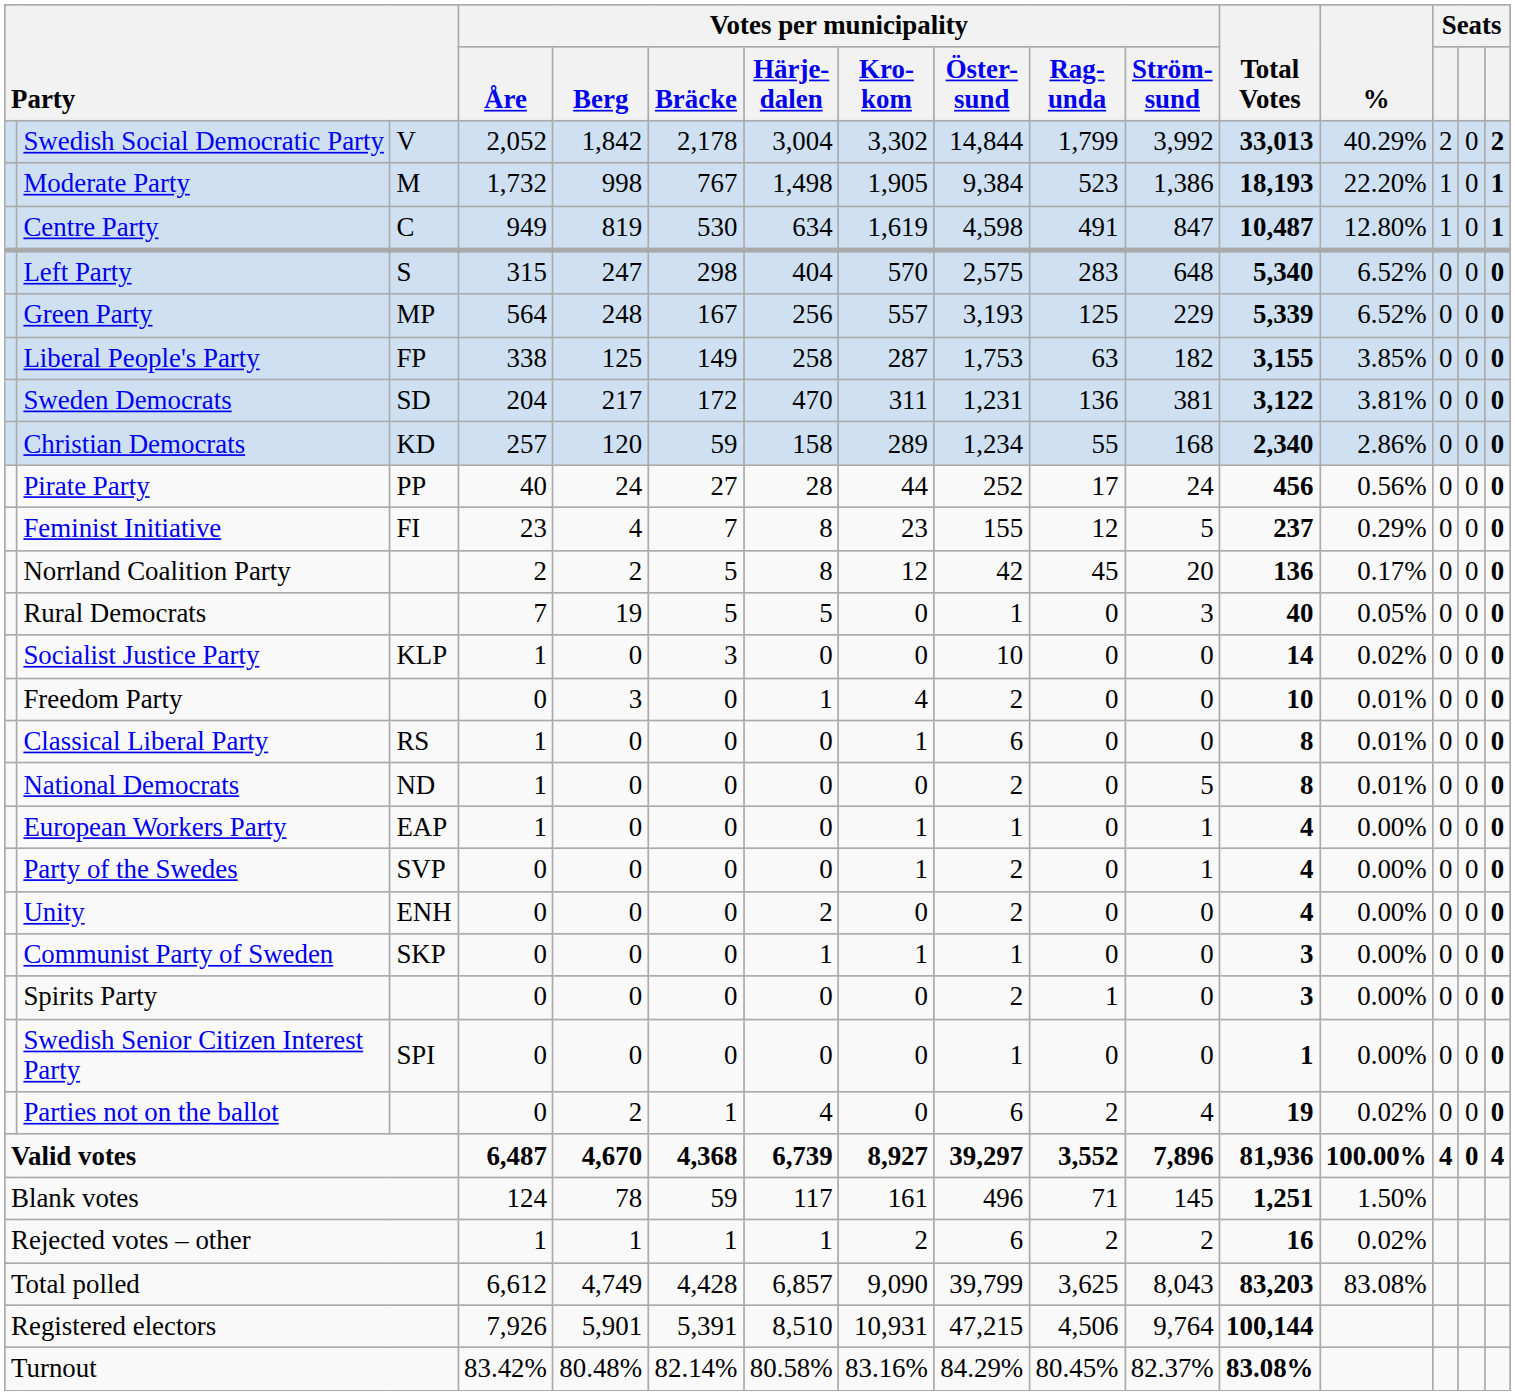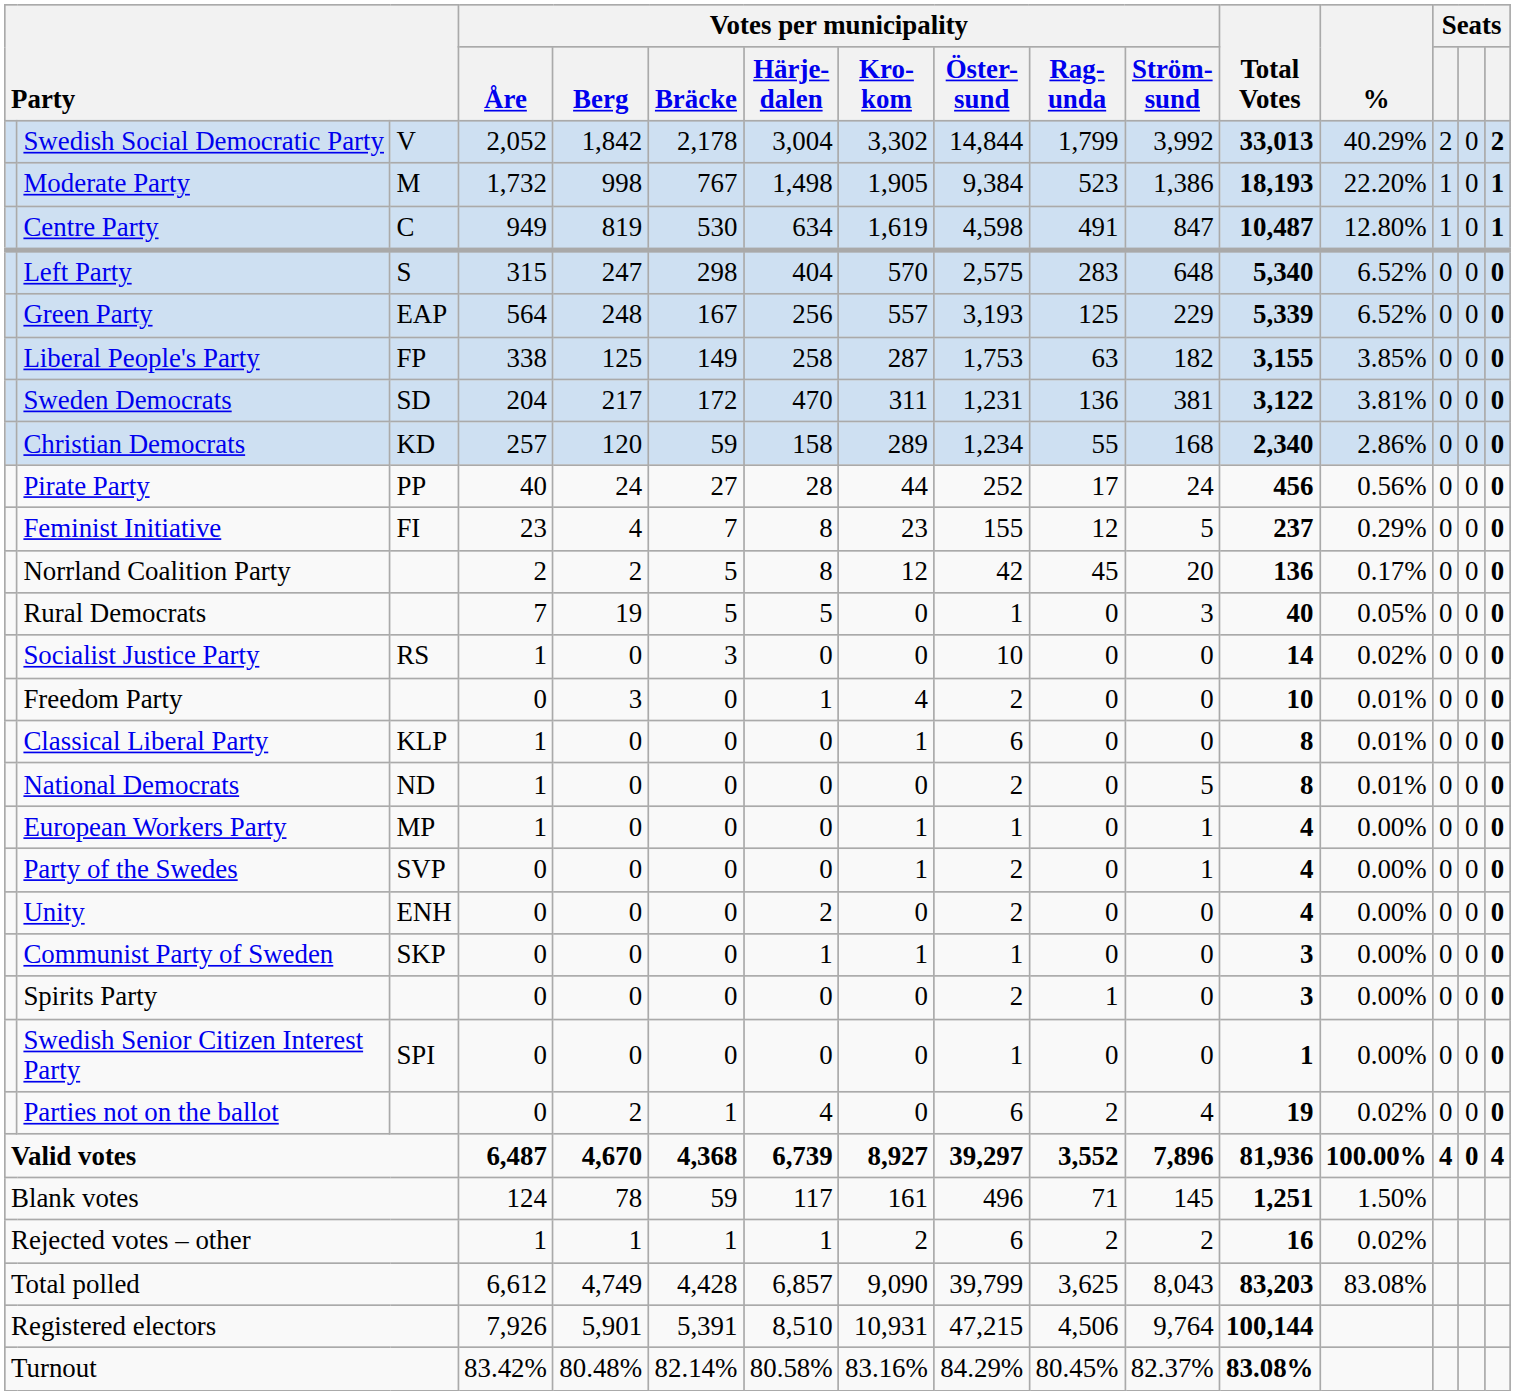 <table class="wikitable" border="1" style="text-align:right;">
 <tr>
 <th style="text-align:left;" valign=bottom rowspan=2 colspan=3>Party</th>
 <th colspan=8>Votes per municipality</th>
 <th align=center valign=bottom rowspan=2 width="50">Total Votes</th>
 <th align=center valign=bottom rowspan=2 width="50">%</th>
 <th colspan=3>Seats</th>
 </tr>
 <tr>
 <th align=center valign=bottom width="50"><a href='#'>Åre</a></th>
 <th align=center valign=bottom width="50"><a href='#'>Berg</a></th>
 <th align=center valign=bottom width="50"><a href='#'>Bräcke</a></th>
 <th align=center valign=bottom width="50"><a href='#'>Härje- dalen</a></th>
 <th align=center valign=bottom width="50"><a href='#'>Kro- kom</a></th>
 <th align=center valign=bottom width="50"><a href='#'>Öster- sund</a></th>
 <th align=center valign=bottom width="50"><a href='#'>Rag- unda</a></th>
 <th align=center valign=bottom width="50"><a href='#'>Ström- sund</a></th>
 <th align=center valign=bottom width="20"><small></small></th>
 <th align=center valign=bottom width="20"><small><a href='#'></a></small></th>
 <th align=center valign=bottom width="20"><small></small></th>
 </tr>
 <tr style="background:#CEE0F2;">
 <td></td>
 <td align=left style="white-space: nowrap;"><a href='#'>Swedish Social Democratic Party</a></td>
 <td align=left>V</td>
 <td>2,052</td>
 <td>1,842</td>
 <td>2,178</td>
 <td>3,004</td>
 <td>3,302</td>
 <td>14,844</td>
 <td>1,799</td>
 <td>3,992</td>
 <td><strong>33,013</strong></td>
 <td>40.29%</td>
 <td>2</td>
 <td>0</td>
 <td><strong>2</strong></td>
 </tr>
 <tr style="background:#CEE0F2;">
 <td></td>
 <td align=left><a href='#'>Moderate Party</a></td>
 <td align=left>M</td>
 <td>1,732</td>
 <td>998</td>
 <td>767</td>
 <td>1,498</td>
 <td>1,905</td>
 <td>9,384</td>
 <td>523</td>
 <td>1,386</td>
 <td><strong>18,193</strong></td>
 <td>22.20%</td>
 <td>1</td>
 <td>0</td>
 <td><strong>1</strong></td>
 </tr>
 <tr style="background:#CEE0F2;">
 <td></td>
 <td align=left><a href='#'>Centre Party</a></td>
 <td align=left>C</td>
 <td>949</td>
 <td>819</td>
 <td>530</td>
 <td>634</td>
 <td>1,619</td>
 <td>4,598</td>
 <td>491</td>
 <td>847</td>
 <td><strong>10,487</strong></td>
 <td>12.80%</td>
 <td>1</td>
 <td>0</td>
 <td><strong>1</strong></td>
 </tr>
 <tr style="background:#CEE0F2; border-top:3px solid darkgray;">
 <td></td>
 <td align=left><a href='#'>Left Party</a></td>
 <td align=left>S</td>
 <td>315</td>
 <td>247</td>
 <td>298</td>
 <td>404</td>
 <td>570</td>
 <td>2,575</td>
 <td>283</td>
 <td>648</td>
 <td><strong>5,340</strong></td>
 <td>6.52%</td>
 <td>0</td>
 <td>0</td>
 <td><strong>0</strong></td>
 </tr>
 <tr style="background:#CEE0F2;">
 <td></td>
 <td align=left><a href='#'>Green Party</a></td>
-<td align=left>MP</td>
+<td align=left>EAP</td>
 <td>564</td>
 <td>248</td>
 <td>167</td>
 <td>256</td>
 <td>557</td>
 <td>3,193</td>
 <td>125</td>
 <td>229</td>
 <td><strong>5,339</strong></td>
 <td>6.52%</td>
 <td>0</td>
 <td>0</td>
 <td><strong>0</strong></td>
 </tr>
 <tr style="background:#CEE0F2;">
 <td></td>
 <td align=left><a href='#'>Liberal People's Party</a></td>
 <td align=left>FP</td>
 <td>338</td>
 <td>125</td>
 <td>149</td>
 <td>258</td>
 <td>287</td>
 <td>1,753</td>
 <td>63</td>
 <td>182</td>
 <td><strong>3,155</strong></td>
 <td>3.85%</td>
 <td>0</td>
 <td>0</td>
 <td><strong>0</strong></td>
 </tr>
 <tr style="background:#CEE0F2;">
 <td></td>
 <td align=left><a href='#'>Sweden Democrats</a></td>
 <td align=left>SD</td>
 <td>204</td>
 <td>217</td>
 <td>172</td>
 <td>470</td>
 <td>311</td>
 <td>1,231</td>
 <td>136</td>
 <td>381</td>
 <td><strong>3,122</strong></td>
 <td>3.81%</td>
 <td>0</td>
 <td>0</td>
 <td><strong>0</strong></td>
 </tr>
 <tr style="background:#CEE0F2;">
 <td></td>
 <td align=left><a href='#'>Christian Democrats</a></td>
 <td align=left>KD</td>
 <td>257</td>
 <td>120</td>
 <td>59</td>
 <td>158</td>
 <td>289</td>
 <td>1,234</td>
 <td>55</td>
 <td>168</td>
 <td><strong>2,340</strong></td>
 <td>2.86%</td>
 <td>0</td>
 <td>0</td>
 <td><strong>0</strong></td>
 </tr>
 <tr>
 <td></td>
 <td align=left><a href='#'>Pirate Party</a></td>
 <td align=left>PP</td>
 <td>40</td>
 <td>24</td>
 <td>27</td>
 <td>28</td>
 <td>44</td>
 <td>252</td>
 <td>17</td>
 <td>24</td>
 <td><strong>456</strong></td>
 <td>0.56%</td>
 <td>0</td>
 <td>0</td>
 <td><strong>0</strong></td>
 </tr>
 <tr>
 <td></td>
 <td align=left><a href='#'>Feminist Initiative</a></td>
 <td align=left>FI</td>
 <td>23</td>
 <td>4</td>
 <td>7</td>
 <td>8</td>
 <td>23</td>
 <td>155</td>
 <td>12</td>
 <td>5</td>
 <td><strong>237</strong></td>
 <td>0.29%</td>
 <td>0</td>
 <td>0</td>
 <td><strong>0</strong></td>
 </tr>
 <tr>
 <td></td>
 <td align=left>Norrland Coalition Party</td>
 <td></td>
 <td>2</td>
 <td>2</td>
 <td>5</td>
 <td>8</td>
 <td>12</td>
 <td>42</td>
 <td>45</td>
 <td>20</td>
 <td><strong>136</strong></td>
 <td>0.17%</td>
 <td>0</td>
 <td>0</td>
 <td><strong>0</strong></td>
 </tr>
 <tr>
 <td></td>
 <td align=left>Rural Democrats</td>
 <td></td>
 <td>7</td>
 <td>19</td>
 <td>5</td>
 <td>5</td>
 <td>0</td>
 <td>1</td>
 <td>0</td>
 <td>3</td>
 <td><strong>40</strong></td>
 <td>0.05%</td>
 <td>0</td>
 <td>0</td>
 <td><strong>0</strong></td>
 </tr>
 <tr>
 <td></td>
 <td align=left><a href='#'>Socialist Justice Party</a></td>
-<td align=left>KLP</td>
+<td align=left>RS</td>
 <td>1</td>
 <td>0</td>
 <td>3</td>
 <td>0</td>
 <td>0</td>
 <td>10</td>
 <td>0</td>
 <td>0</td>
 <td><strong>14</strong></td>
 <td>0.02%</td>
 <td>0</td>
 <td>0</td>
 <td><strong>0</strong></td>
 </tr>
 <tr>
 <td></td>
 <td align=left>Freedom Party</td>
 <td></td>
 <td>0</td>
 <td>3</td>
 <td>0</td>
 <td>1</td>
 <td>4</td>
 <td>2</td>
 <td>0</td>
 <td>0</td>
 <td><strong>10</strong></td>
 <td>0.01%</td>
 <td>0</td>
 <td>0</td>
 <td><strong>0</strong></td>
 </tr>
 <tr>
 <td></td>
 <td align=left><a href='#'>Classical Liberal Party</a></td>
-<td align=left>RS</td>
+<td align=left>KLP</td>
 <td>1</td>
 <td>0</td>
 <td>0</td>
 <td>0</td>
 <td>1</td>
 <td>6</td>
 <td>0</td>
 <td>0</td>
 <td><strong>8</strong></td>
 <td>0.01%</td>
 <td>0</td>
 <td>0</td>
 <td><strong>0</strong></td>
 </tr>
 <tr>
 <td></td>
 <td align=left><a href='#'>National Democrats</a></td>
 <td align=left>ND</td>
 <td>1</td>
 <td>0</td>
 <td>0</td>
 <td>0</td>
 <td>0</td>
 <td>2</td>
 <td>0</td>
 <td>5</td>
 <td><strong>8</strong></td>
 <td>0.01%</td>
 <td>0</td>
 <td>0</td>
 <td><strong>0</strong></td>
 </tr>
 <tr>
 <td></td>
 <td align=left><a href='#'>European Workers Party</a></td>
-<td align=left>EAP</td>
+<td align=left>MP</td>
 <td>1</td>
 <td>0</td>
 <td>0</td>
 <td>0</td>
 <td>1</td>
 <td>1</td>
 <td>0</td>
 <td>1</td>
 <td><strong>4</strong></td>
 <td>0.00%</td>
 <td>0</td>
 <td>0</td>
 <td><strong>0</strong></td>
 </tr>
 <tr>
 <td></td>
 <td align=left><a href='#'>Party of the Swedes</a></td>
 <td align=left>SVP</td>
 <td>0</td>
 <td>0</td>
 <td>0</td>
 <td>0</td>
 <td>1</td>
 <td>2</td>
 <td>0</td>
 <td>1</td>
 <td><strong>4</strong></td>
 <td>0.00%</td>
 <td>0</td>
 <td>0</td>
 <td><strong>0</strong></td>
 </tr>
 <tr>
 <td></td>
 <td align=left><a href='#'>Unity</a></td>
 <td align=left>ENH</td>
 <td>0</td>
 <td>0</td>
 <td>0</td>
 <td>2</td>
 <td>0</td>
 <td>2</td>
 <td>0</td>
 <td>0</td>
 <td><strong>4</strong></td>
 <td>0.00%</td>
 <td>0</td>
 <td>0</td>
 <td><strong>0</strong></td>
 </tr>
 <tr>
 <td></td>
 <td align=left><a href='#'>Communist Party of Sweden</a></td>
 <td align=left>SKP</td>
 <td>0</td>
 <td>0</td>
 <td>0</td>
 <td>1</td>
 <td>1</td>
 <td>1</td>
 <td>0</td>
 <td>0</td>
 <td><strong>3</strong></td>
 <td>0.00%</td>
 <td>0</td>
 <td>0</td>
 <td><strong>0</strong></td>
 </tr>
 <tr>
 <td></td>
 <td align=left>Spirits Party</td>
 <td></td>
 <td>0</td>
 <td>0</td>
 <td>0</td>
 <td>0</td>
 <td>0</td>
 <td>2</td>
 <td>1</td>
 <td>0</td>
 <td><strong>3</strong></td>
 <td>0.00%</td>
 <td>0</td>
 <td>0</td>
 <td><strong>0</strong></td>
 </tr>
 <tr>
 <td></td>
 <td align=left><a href='#'>Swedish Senior Citizen Interest Party</a></td>
 <td align=left>SPI</td>
 <td>0</td>
 <td>0</td>
 <td>0</td>
 <td>0</td>
 <td>0</td>
 <td>1</td>
 <td>0</td>
 <td>0</td>
 <td><strong>1</strong></td>
 <td>0.00%</td>
 <td>0</td>
 <td>0</td>
 <td><strong>0</strong></td>
 </tr>
 <tr>
 <td></td>
 <td align=left><a href='#'>Parties not on the ballot</a></td>
 <td></td>
 <td>0</td>
 <td>2</td>
 <td>1</td>
 <td>4</td>
 <td>0</td>
 <td>6</td>
 <td>2</td>
 <td>4</td>
 <td><strong>19</strong></td>
 <td>0.02%</td>
 <td>0</td>
 <td>0</td>
 <td><strong>0</strong></td>
 </tr>
 <tr style="font-weight:bold">
 <td align=left colspan=3>Valid votes</td>
 <td>6,487</td>
 <td>4,670</td>
 <td>4,368</td>
 <td>6,739</td>
 <td>8,927</td>
 <td>39,297</td>
 <td>3,552</td>
 <td>7,896</td>
 <td>81,936</td>
 <td>100.00%</td>
 <td>4</td>
 <td>0</td>
 <td>4</td>
 </tr>
 <tr>
 <td align=left colspan=3>Blank votes</td>
 <td>124</td>
 <td>78</td>
 <td>59</td>
 <td>117</td>
 <td>161</td>
 <td>496</td>
 <td>71</td>
 <td>145</td>
 <td><strong>1,251</strong></td>
 <td>1.50%</td>
 <td></td>
 <td></td>
 <td></td>
 </tr>
 <tr>
 <td align=left colspan=3>Rejected votes – other</td>
 <td>1</td>
 <td>1</td>
 <td>1</td>
 <td>1</td>
 <td>2</td>
 <td>6</td>
 <td>2</td>
 <td>2</td>
 <td><strong>16</strong></td>
 <td>0.02%</td>
 <td></td>
 <td></td>
 <td></td>
 </tr>
 <tr>
 <td align=left colspan=3>Total polled</td>
 <td>6,612</td>
 <td>4,749</td>
 <td>4,428</td>
 <td>6,857</td>
 <td>9,090</td>
 <td>39,799</td>
 <td>3,625</td>
 <td>8,043</td>
 <td><strong>83,203</strong></td>
 <td>83.08%</td>
 <td></td>
 <td></td>
 <td></td>
 </tr>
 <tr>
 <td align=left colspan=3>Registered electors</td>
 <td>7,926</td>
 <td>5,901</td>
 <td>5,391</td>
 <td>8,510</td>
 <td>10,931</td>
 <td>47,215</td>
 <td>4,506</td>
 <td>9,764</td>
 <td><strong>100,144</strong></td>
 <td></td>
 <td></td>
 <td></td>
 <td></td>
 </tr>
 <tr>
 <td align=left colspan=3>Turnout</td>
 <td>83.42%</td>
 <td>80.48%</td>
 <td>82.14%</td>
 <td>80.58%</td>
 <td>83.16%</td>
 <td>84.29%</td>
 <td>80.45%</td>
 <td>82.37%</td>
 <td><strong>83.08%</strong></td>
 <td></td>
 <td></td>
 <td></td>
 <td></td>
 </tr>
 </table>
